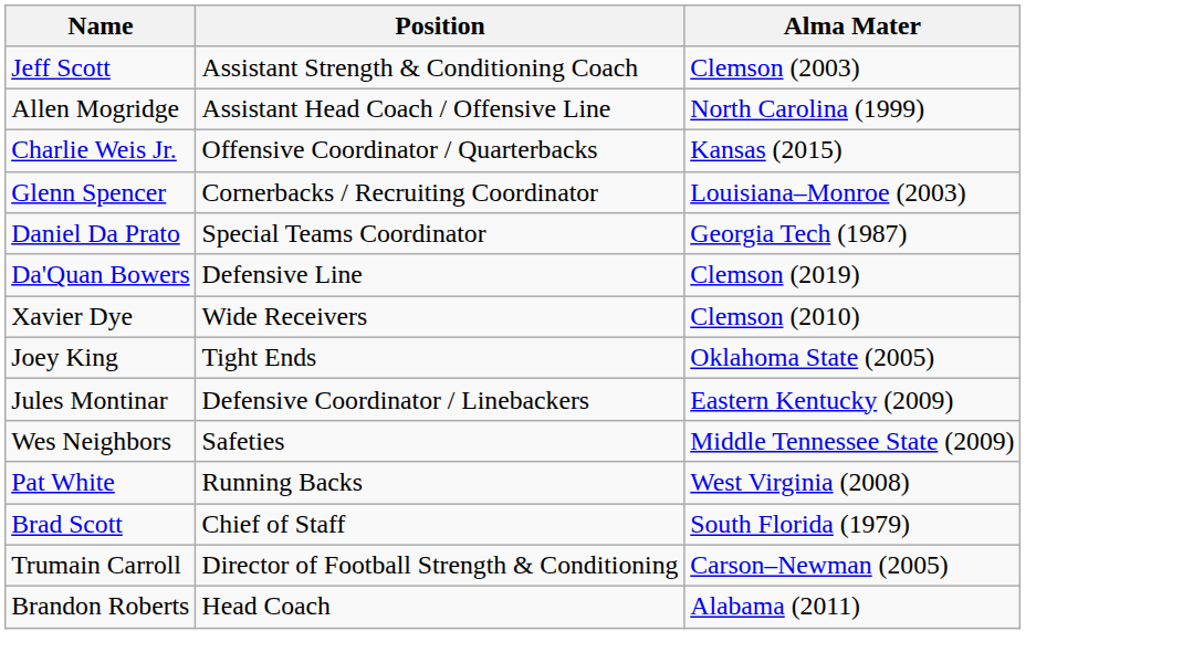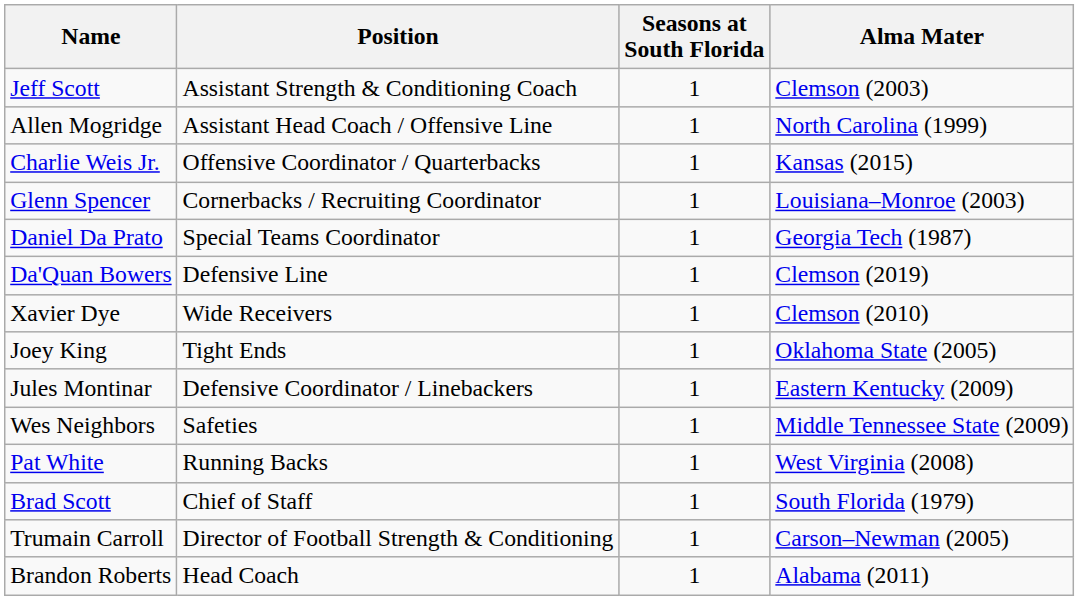 <table class="wikitable">
 <tr>
 <th>Name</th>
 <th>Position</th>
+<th>Seasons at<br>South Florida</th>
 <th>Alma Mater</th>
 </tr>
 <tr>
 <td><a href='#'>Jeff Scott</a></td>
 <td>Assistant Strength & Conditioning Coach</td>
+<td align=center>1</td>
 <td><a href='#'>Clemson</a> (2003)</td>
 </tr>
 <tr>
 <td>Allen Mogridge</td>
 <td>Assistant Head Coach / Offensive Line</td>
+<td align=center>1</td>
 <td><a href='#'>North Carolina</a> (1999)</td>
 </tr>
 <tr>
 <td><a href='#'>Charlie Weis Jr.</a></td>
 <td>Offensive Coordinator / Quarterbacks</td>
+<td align=center>1</td>
 <td><a href='#'>Kansas</a> (2015)</td>
 </tr>
 <tr>
 <td><a href='#'>Glenn Spencer</a></td>
 <td>Cornerbacks / Recruiting Coordinator</td>
+<td align=center>1</td>
 <td><a href='#'>Louisiana–Monroe</a> (2003)</td>
 </tr>
 <tr>
 <td><a href='#'>Daniel Da Prato</a></td>
 <td>Special Teams Coordinator</td>
+<td align=center>1</td>
 <td><a href='#'>Georgia Tech</a> (1987)</td>
 </tr>
 <tr>
 <td><a href='#'>Da'Quan Bowers</a></td>
 <td>Defensive Line</td>
+<td align=center>1</td>
 <td><a href='#'>Clemson</a> (2019)</td>
 </tr>
 <tr>
 <td>Xavier Dye</td>
 <td>Wide Receivers</td>
+<td align=center>1</td>
 <td><a href='#'>Clemson</a> (2010)</td>
 </tr>
 <tr>
 <td>Joey King</td>
 <td>Tight Ends</td>
+<td align=center>1</td>
 <td><a href='#'>Oklahoma State</a> (2005)</td>
 </tr>
 <tr>
 <td>Jules Montinar</td>
 <td>Defensive Coordinator / Linebackers</td>
+<td align=center>1</td>
 <td><a href='#'>Eastern Kentucky</a> (2009)</td>
 </tr>
 <tr>
 <td>Wes Neighbors</td>
 <td>Safeties</td>
+<td align=center>1</td>
 <td><a href='#'>Middle Tennessee State</a> (2009)</td>
 </tr>
 <tr>
 <td><a href='#'>Pat White</a></td>
 <td>Running Backs</td>
+<td align=center>1</td>
 <td><a href='#'>West Virginia</a> (2008)</td>
 </tr>
 <tr>
 <td><a href='#'>Brad Scott</a></td>
 <td>Chief of Staff</td>
+<td align=center>1</td>
 <td><a href='#'>South Florida</a> (1979)</td>
 </tr>
 <tr>
 <td>Trumain Carroll</td>
 <td>Director of Football Strength & Conditioning</td>
+<td align=center>1</td>
 <td><a href='#'>Carson–Newman</a> (2005)</td>
 </tr>
 <tr>
 <td>Brandon Roberts</td>
 <td>Head Coach</td>
+<td align=center>1</td>
 <td><a href='#'>Alabama</a> (2011)</td>
 </tr>
 </table>
